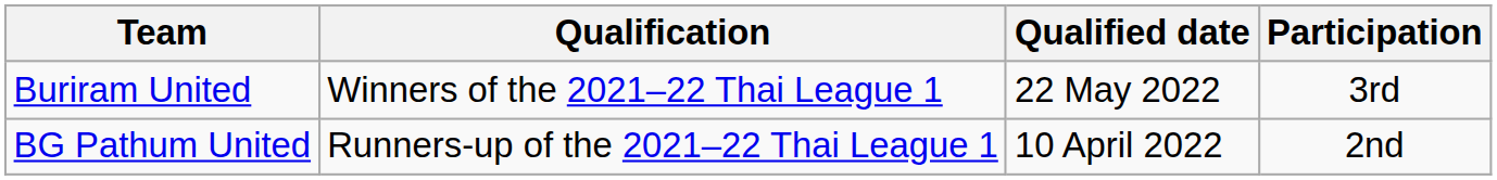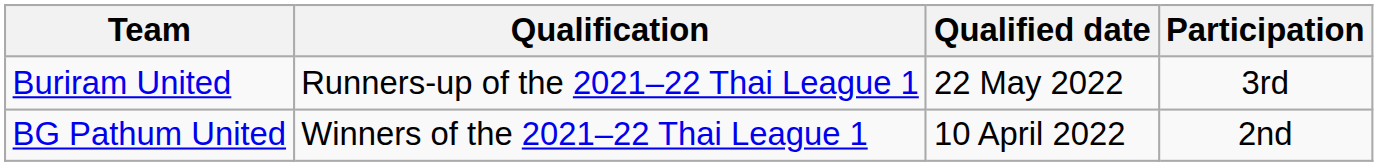 <table class="wikitable">
 <tr>
 <th>Team</th>
 <th>Qualification</th>
 <th>Qualified date</th>
 <th>Participation</th>
 </tr>
 <tr>
 <td><a href='#'>Buriram United</a></td>
-<td>Winners of the <a href='#'>2021–22 Thai League 1</a></td>
+<td>Runners-up of the <a href='#'>2021–22 Thai League 1</a></td>
 <td>22 May 2022</td>
 <td align="center">3rd</td>
 </tr>
 <tr>
 <td><a href='#'>BG Pathum United</a></td>
-<td>Runners-up of the <a href='#'>2021–22 Thai League 1</a></td>
+<td>Winners of the <a href='#'>2021–22 Thai League 1</a></td>
 <td>10 April 2022</td>
 <td align="center">2nd</td>
 </tr>
 </table>
